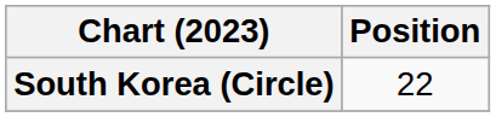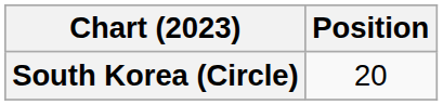 <table class="wikitable plainrowheaders" style="text-align:center">
 <tr>
 <th scope="col">Chart (2023)</th>
 <th scope="col">Position</th>
 </tr>
 <tr>
 <th scope="row">South Korea (Circle)</th>
-<td>22</td>
+<td>20</td>
 </tr>
 </table>
